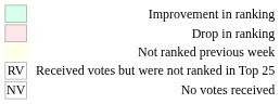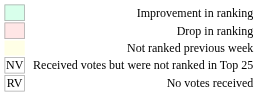 <table style="text-align:right" style="font-size:90%; border:1px solid #aaaaaa; white-space:nowrap; background:#eeeeee;">
 <tr>
 <td style="background:#d8ffeb; width:20px; border:1px solid #aaaaaa;"> </td>
 <td rowspan="5"> </td>
 <td>Improvement in ranking</td>
 </tr>
 <tr>
 <td style="background:#ffe6e6; width:20px; border:1px solid #aaaaaa;"> </td>
 <td>Drop in ranking</td>
 </tr>
 <tr>
 <td style="background:#FFFFE6; width:20px;"> </td>
 <td>Not ranked previous week</td>
 </tr>
 <tr>
-<td style="text-align:center; width:20px; border:1px solid #aaaaaa; background:white;">RV</td>
+<td style="text-align:center; width:20px; border:1px solid #aaaaaa; background:white;">NV</td>
 <td>Received votes but were not ranked in Top 25</td>
 </tr>
 <tr>
-<td style="text-align:center; width:20px; border:1px solid #aaaaaa; background:white;">NV</td>
+<td style="text-align:center; width:20px; border:1px solid #aaaaaa; background:white;">RV</td>
 <td>No votes received</td>
 </tr>
 <tr>
 </tr>
 </table>
